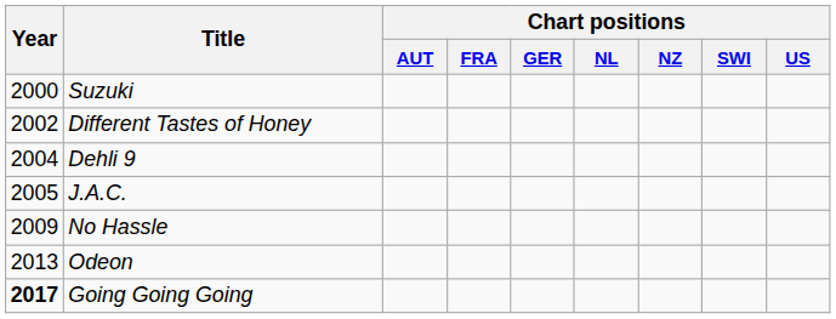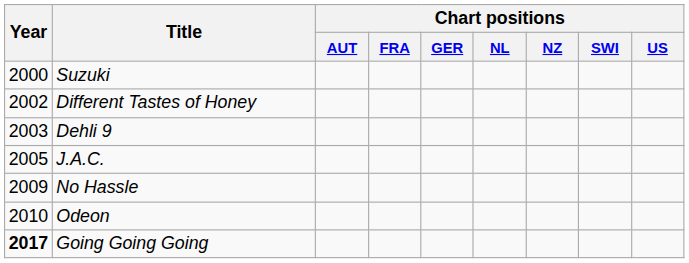 <table class="wikitable">
 <tr>
 <th width="20" rowspan="2">Year</th>
 <th width="230" rowspan="2">Title</th>
 <th colspan="7">Chart positions</th>
 </tr>
 <tr>
 <th width="40"><small><a href='#'>AUT</a></small></th>
 <th width="40"><small><a href='#'>FRA</a></small></th>
 <th width="40"><small><a href='#'>GER</a></small></th>
 <th width="40"><small><a href='#'>NL</a></small></th>
 <th width="40"><small><a href='#'>NZ</a></small></th>
 <th width="40"><small><a href='#'>SWI</a></small></th>
 <th width="40"><small><a href='#'>US</a></small></th>
 </tr>
 <tr>
 <td>2000</td>
 <td><em>Suzuki</em></td>
 <td></td>
 <td></td>
 <td></td>
 <td></td>
 <td></td>
 <td></td>
 <td></td>
 </tr>
 <tr>
 <td>2002</td>
 <td><em>Different Tastes of Honey</em></td>
 <td></td>
 <td></td>
 <td></td>
 <td></td>
 <td></td>
 <td></td>
 <td></td>
 </tr>
 <tr>
-<td>2004</td>
+<td>2003</td>
 <td><em>Dehli 9</em></td>
 <td></td>
 <td></td>
 <td></td>
 <td></td>
 <td></td>
 <td></td>
 <td></td>
 </tr>
 <tr>
 <td>2005</td>
 <td><em>J.A.C.</em></td>
 <td></td>
 <td></td>
 <td></td>
 <td></td>
 <td></td>
 <td></td>
 <td></td>
 </tr>
 <tr>
 <td>2009</td>
 <td><em>No Hassle</em></td>
 <td></td>
 <td></td>
 <td></td>
 <td></td>
 <td></td>
 <td></td>
 <td></td>
 </tr>
 <tr>
-<td>2013</td>
+<td>2010</td>
 <td><em>Odeon</em></td>
 <td></td>
 <td></td>
 <td></td>
 <td></td>
 <td></td>
 <td></td>
 <td></td>
 </tr>
 <tr>
 <td><strong>2017</strong></td>
 <td><em>Going Going Going</em></td>
 <td></td>
 <td></td>
 <td></td>
 <td></td>
 <td></td>
 <td></td>
 <td></td>
 </tr>
 </table>
